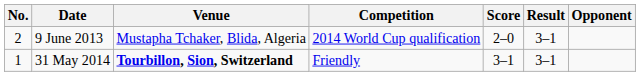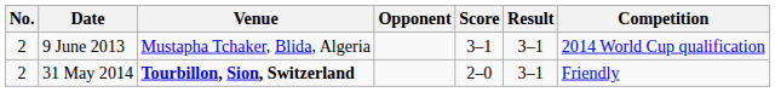 <table class="wikitable sortable">
 <tr>
 <th scope="col">No.</th>
 <th scope="col">Date</th>
 <th scope="col">Venue</th>
-<th scope="col">Competition</th>
+<th scope="col">Opponent</th>
 <th scope="col">Score</th>
 <th scope="col">Result</th>
-<th scope="col">Opponent</th>
+<th scope="col">Competition</th>
 </tr>
 <tr>
 <td align="center">2</td>
 <td>9 June 2013</td>
 <td><a href='#'>Mustapha Tchaker</a>, <a href='#'>Blida</a>, Algeria</td>
+<td></td>
+<td align="center">3–1</td>
+<td align="center">3–1</td>
 <td><a href='#'>2014 World Cup qualification</a></td>
+</tr>
+<tr>
+<td align="center">2</td>
+<td>31 May 2014</td>
+<td><strong><a href='#'>Tourbillon</a>, <a href='#'>Sion</a>, Switzerland</strong></td>
+<td></td>
 <td align="center">2–0</td>
 <td align="center">3–1</td>
-<td></td>
-</tr>
-<tr>
-<td align="center">1</td>
-<td>31 May 2014</td>
-<td><strong><a href='#'>Tourbillon</a>, <a href='#'>Sion</a>, Switzerland</strong></td>
 <td><a href='#'>Friendly</a></td>
-<td align="center">3–1</td>
-<td align="center">3–1</td>
-<td></td>
 </tr>
 </table>
